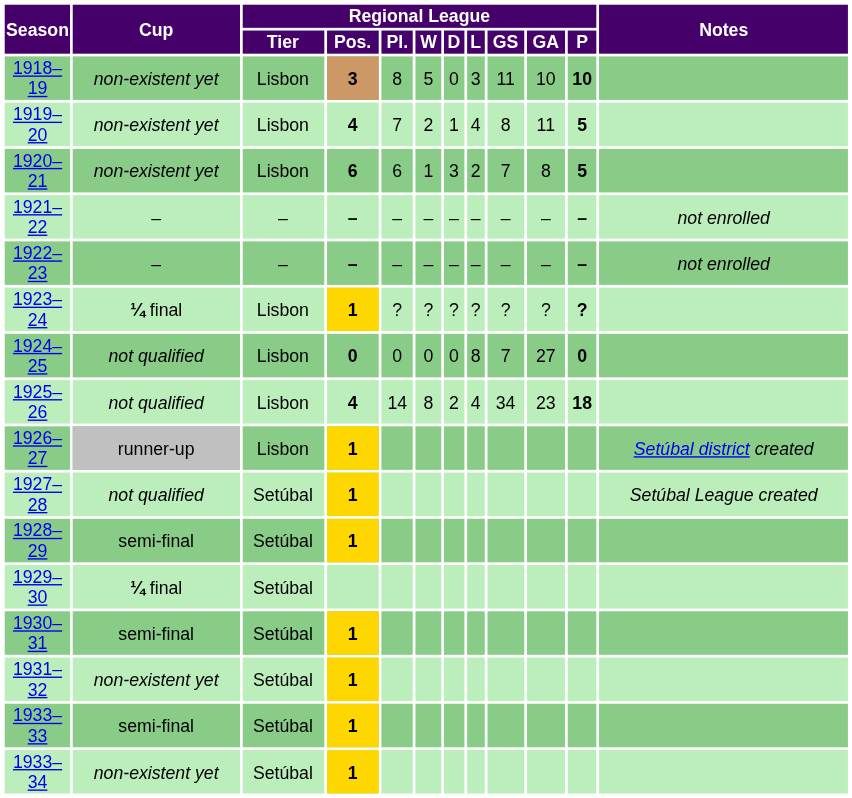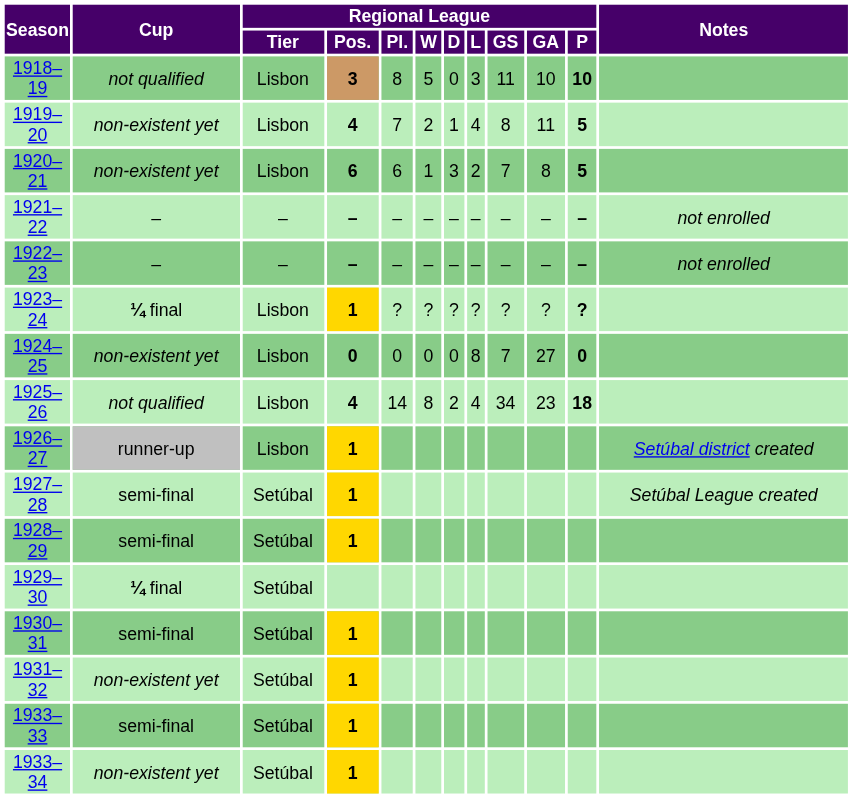 <table style="text-align:center; font-size:13px; width:100%">
 <tr style="background:#460069; color:white">
 <th rowspan="2"  width=5%>Season</th>
 <th rowspan="2">Cup</th>
 <th colspan="9">Regional League</th>
 <th rowspan="2">Notes</th>
 </tr>
 <tr style="background:#460069; color:white">
 <th>Tier</th>
 <th>Pos.</th>
 <th>Pl.</th>
 <th>W</th>
 <th>D</th>
 <th>L</th>
 <th>GS</th>
 <th>GA</th>
 <th>P</th>
 </tr>
 <tr bgcolor=#88CC88>
 <td><a href='#'>1918–19</a></td>
-<td><em>non-existent yet</em></td>
+<td><em>not qualified</em></td>
 <td align=center>Lisbon</td>
 <td bgcolor=CC9966><strong>3</strong></td>
 <td>8</td>
 <td>5</td>
 <td>0</td>
 <td>3</td>
 <td>11</td>
 <td>10</td>
 <td><strong>10</strong></td>
 <td></td>
 </tr>
 <tr bgcolor=#BBEEBB>
 <td><a href='#'>1919–20</a></td>
 <td><em>non-existent yet</em></td>
 <td align=center>Lisbon</td>
 <td><strong>4</strong></td>
 <td>7</td>
 <td>2</td>
 <td>1</td>
 <td>4</td>
 <td>8</td>
 <td>11</td>
 <td><strong>5</strong></td>
 <td></td>
 </tr>
 <tr bgcolor=#88CC88>
 <td><a href='#'>1920–21</a></td>
 <td><em>non-existent yet</em></td>
 <td align=center>Lisbon</td>
 <td><strong>6</strong></td>
 <td>6</td>
 <td>1</td>
 <td>3</td>
 <td>2</td>
 <td>7</td>
 <td>8</td>
 <td><strong>5</strong></td>
 <td></td>
 </tr>
 <tr bgcolor=#BBEEBB>
 <td><a href='#'>1921–22</a></td>
 <td>–</td>
 <td align=center>–</td>
 <td><strong>–</strong></td>
 <td>–</td>
 <td>–</td>
 <td>–</td>
 <td>–</td>
 <td>–</td>
 <td>–</td>
 <td><strong>–</strong></td>
 <td><em>not enrolled</em></td>
 </tr>
 <tr bgcolor=#88CC88>
 <td><a href='#'>1922–23</a></td>
 <td>–</td>
 <td align=center>–</td>
 <td><strong>–</strong></td>
 <td>–</td>
 <td>–</td>
 <td>–</td>
 <td>–</td>
 <td>–</td>
 <td>–</td>
 <td><strong>–</strong></td>
 <td><em>not enrolled</em></td>
 </tr>
 <tr bgcolor=#BBEEBB>
 <td><a href='#'>1923–24</a></td>
 <td><strong>¼</strong> final</td>
 <td align=center>Lisbon</td>
 <td bgcolor=gold><strong>1</strong></td>
 <td>?</td>
 <td>?</td>
 <td>?</td>
 <td>?</td>
 <td>?</td>
 <td>?</td>
 <td><strong>?</strong></td>
 <td></td>
 </tr>
 <tr bgcolor=#88CC88>
 <td><a href='#'>1924–25</a></td>
-<td><em>not qualified</em></td>
+<td><em>non-existent yet</em></td>
 <td align=center>Lisbon</td>
 <td><strong>0</strong></td>
 <td>0</td>
 <td>0</td>
 <td>0</td>
 <td>8</td>
 <td>7</td>
 <td>27</td>
 <td><strong>0</strong></td>
 <td></td>
 </tr>
 <tr bgcolor=#BBEEBB>
 <td><a href='#'>1925–26</a></td>
 <td><em>not qualified</em></td>
 <td align=center>Lisbon</td>
 <td><strong>4</strong></td>
 <td>14</td>
 <td>8</td>
 <td>2</td>
 <td>4</td>
 <td>34</td>
 <td>23</td>
 <td><strong>18</strong></td>
 <td></td>
 </tr>
 <tr bgcolor=#88CC88>
 <td><a href='#'>1926–27</a></td>
 <td bgcolor=silver>runner-up</td>
 <td align=center>Lisbon</td>
 <td bgcolor=gold><strong>1</strong></td>
 <td></td>
 <td></td>
 <td></td>
 <td></td>
 <td></td>
 <td></td>
 <td><strong> </strong></td>
 <td><em><a href='#'>Setúbal district</a> created</em></td>
 </tr>
 <tr bgcolor=#BBEEBB>
 <td><a href='#'>1927–28</a></td>
-<td><em>not qualified</em></td>
+<td>semi-final</td>
 <td align=center>Setúbal</td>
 <td bgcolor=gold><strong>1</strong></td>
 <td></td>
 <td></td>
 <td></td>
 <td></td>
 <td></td>
 <td></td>
 <td><strong> </strong></td>
 <td><em>Setúbal League created</em></td>
 </tr>
 <tr bgcolor=#88CC88>
 <td><a href='#'>1928–29</a></td>
 <td>semi-final</td>
 <td align=center>Setúbal</td>
 <td bgcolor=gold><strong>1</strong></td>
 <td></td>
 <td></td>
 <td></td>
 <td></td>
 <td></td>
 <td></td>
 <td><strong> </strong></td>
 <td></td>
 </tr>
 <tr bgcolor=#BBEEBB>
 <td><a href='#'>1929–30</a></td>
 <td><strong>¼</strong> final</td>
 <td align=center>Setúbal</td>
 <td><strong> </strong></td>
 <td></td>
 <td></td>
 <td></td>
 <td></td>
 <td></td>
 <td></td>
 <td><strong> </strong></td>
 <td></td>
 </tr>
 <tr bgcolor=#88CC88>
 <td><a href='#'>1930–31</a></td>
 <td>semi-final</td>
 <td align=center>Setúbal</td>
 <td bgcolor=gold><strong>1</strong></td>
 <td></td>
 <td></td>
 <td></td>
 <td></td>
 <td></td>
 <td></td>
 <td><strong> </strong></td>
 <td></td>
 </tr>
 <tr bgcolor=#BBEEBB>
 <td><a href='#'>1931–32</a></td>
 <td><em>non-existent yet</em></td>
 <td align=center>Setúbal</td>
 <td bgcolor=gold><strong>1</strong></td>
 <td></td>
 <td></td>
 <td></td>
 <td></td>
 <td></td>
 <td></td>
 <td><strong> </strong></td>
 <td></td>
 </tr>
 <tr bgcolor=#88CC88>
 <td><a href='#'>1933–33</a></td>
 <td>semi-final</td>
 <td align=center>Setúbal</td>
 <td bgcolor=gold><strong>1</strong></td>
 <td></td>
 <td></td>
 <td></td>
 <td></td>
 <td></td>
 <td></td>
 <td><strong> </strong></td>
 <td></td>
 </tr>
 <tr bgcolor=#BBEEBB>
 <td><a href='#'>1933–34</a></td>
 <td><em>non-existent yet</em></td>
 <td align=center>Setúbal</td>
 <td bgcolor=gold><strong>1</strong></td>
 <td></td>
 <td></td>
 <td></td>
 <td></td>
 <td></td>
 <td></td>
 <td><strong> </strong></td>
 <td></td>
 </tr>
 <tr>
 </tr>
 </table>
